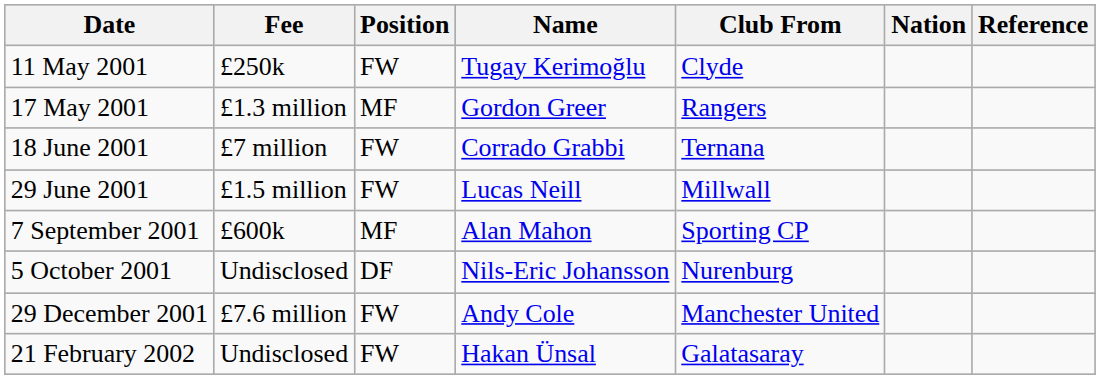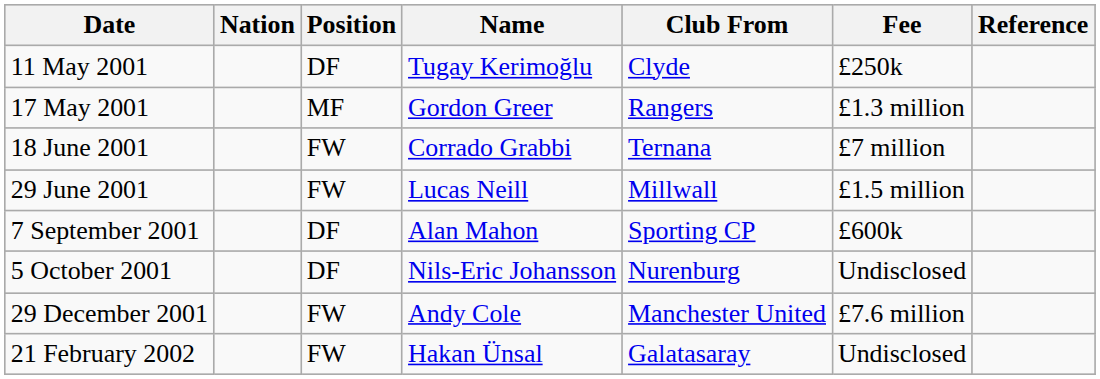 <table class="wikitable">
 <tr>
 <th>Date</th>
-<th>Fee</th>
+<th>Nation</th>
 <th>Position</th>
 <th>Name</th>
 <th>Club From</th>
-<th>Nation</th>
+<th>Fee</th>
 <th>Reference</th>
 </tr>
 <tr>
 <td>11 May 2001</td>
-<td>£250k</td>
-<td>FW</td>
+<td></td>
+<td>DF</td>
 <td><a href='#'>Tugay Kerimoğlu</a></td>
 <td><a href='#'>Clyde</a></td>
-<td></td>
+<td>£250k</td>
 <td></td>
 </tr>
 <tr>
 <td>17 May 2001</td>
-<td>£1.3 million</td>
+<td></td>
 <td>MF</td>
 <td><a href='#'>Gordon Greer</a></td>
 <td><a href='#'>Rangers</a></td>
-<td></td>
+<td>£1.3 million</td>
 <td></td>
 </tr>
 <tr>
 <td>18 June 2001</td>
-<td>£7 million</td>
+<td></td>
 <td>FW</td>
 <td><a href='#'>Corrado Grabbi</a></td>
 <td><a href='#'>Ternana</a></td>
-<td></td>
+<td>£7 million</td>
 <td></td>
 </tr>
 <tr>
 <td>29 June 2001</td>
-<td>£1.5 million</td>
+<td></td>
 <td>FW</td>
 <td><a href='#'>Lucas Neill</a></td>
 <td><a href='#'>Millwall</a></td>
-<td></td>
+<td>£1.5 million</td>
 <td></td>
 </tr>
 <tr>
 <td>7 September 2001</td>
-<td>£600k</td>
-<td>MF</td>
+<td></td>
+<td>DF</td>
 <td><a href='#'>Alan Mahon</a></td>
 <td><a href='#'>Sporting CP</a></td>
-<td></td>
+<td>£600k</td>
 <td></td>
 </tr>
 <tr>
 <td>5 October 2001</td>
-<td>Undisclosed</td>
+<td></td>
 <td>DF</td>
 <td><a href='#'>Nils-Eric Johansson</a></td>
 <td><a href='#'>Nurenburg</a></td>
-<td></td>
+<td>Undisclosed</td>
 <td></td>
 </tr>
 <tr>
 <td>29 December 2001</td>
-<td>£7.6 million</td>
+<td></td>
 <td>FW</td>
 <td><a href='#'>Andy Cole</a></td>
 <td><a href='#'>Manchester United</a></td>
-<td></td>
+<td>£7.6 million</td>
 <td></td>
 </tr>
 <tr>
 <td>21 February 2002</td>
-<td>Undisclosed</td>
+<td></td>
 <td>FW</td>
 <td><a href='#'>Hakan Ünsal</a></td>
 <td><a href='#'>Galatasaray</a></td>
-<td></td>
+<td>Undisclosed</td>
 <td></td>
 </tr>
 </table>
